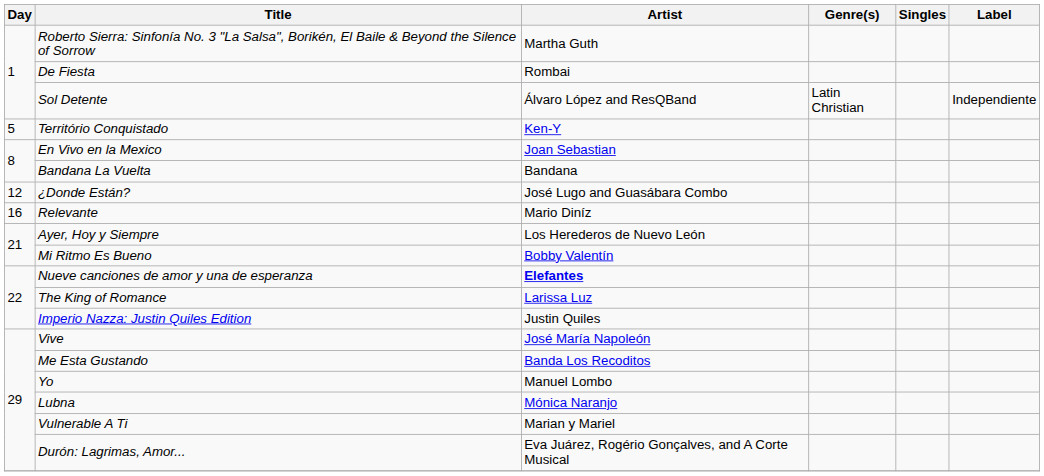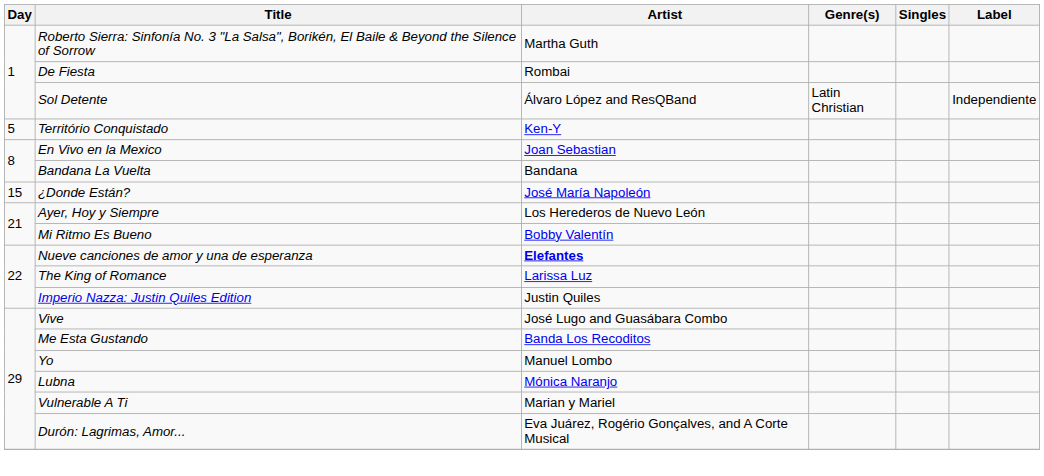 <table class="wikitable sortable" style="text-align: left;">
 <tr>
 <th>Day</th>
 <th>Title</th>
 <th>Artist</th>
 <th>Genre(s)</th>
 <th>Singles</th>
 <th>Label</th>
 </tr>
 <tr>
 <td rowspan="3">1</td>
 <td><em>Roberto Sierra: Sinfonía No. 3 "La Salsa", Borikén, El Baile & Beyond the Silence of Sorrow</em></td>
 <td>Martha Guth</td>
 <td></td>
 <td></td>
 <td></td>
 </tr>
 <tr>
 <td><em>De Fiesta</em></td>
 <td>Rombai</td>
 <td></td>
 <td></td>
 <td></td>
 </tr>
 <tr>
 <td><em>Sol Detente</em></td>
 <td>Álvaro López and ResQBand</td>
 <td>Latin Christian</td>
 <td></td>
 <td>Independiente</td>
 </tr>
 <tr>
 <td>5</td>
 <td><em>Território Conquistado</em></td>
 <td><a href='#'>Ken-Y</a></td>
 <td></td>
 <td></td>
 <td></td>
 </tr>
 <tr>
 <td rowspan="2">8</td>
 <td><em>En Vivo en la Mexico</em></td>
 <td><a href='#'>Joan Sebastian</a></td>
 <td></td>
 <td></td>
 <td></td>
 </tr>
 <tr>
 <td><em>Bandana La Vuelta</em></td>
 <td>Bandana</td>
 <td></td>
 <td></td>
 <td></td>
 </tr>
 <tr>
-<td>12</td>
+<td>15</td>
 <td><em>¿Donde Están?</em></td>
-<td>José Lugo and Guasábara Combo</td>
-<td></td>
-<td></td>
-<td></td>
-</tr>
-<tr>
-<td>16</td>
-<td><em>Relevante</em></td>
-<td>Mario Diníz</td>
+<td><a href='#'>José María Napoleón</a></td>
 <td></td>
 <td></td>
 <td></td>
 </tr>
 <tr>
 <td rowspan="2">21</td>
 <td><em>Ayer, Hoy y Siempre</em></td>
 <td>Los Herederos de Nuevo León</td>
 <td></td>
 <td></td>
 <td></td>
 </tr>
 <tr>
 <td><em>Mi Ritmo Es Bueno</em></td>
 <td><a href='#'>Bobby Valentín</a></td>
 <td></td>
 <td></td>
 <td></td>
 </tr>
 <tr>
 <td rowspan="3">22</td>
 <td><em>Nueve canciones de amor y una de esperanza</em></td>
 <td><strong><a href='#'>Elefantes</a></strong></td>
 <td></td>
 <td></td>
 <td></td>
 </tr>
 <tr>
 <td><em>The King of Romance</em></td>
 <td><a href='#'>Larissa Luz</a></td>
 <td></td>
 <td></td>
 <td></td>
 </tr>
 <tr>
 <td><em><a href='#'>Imperio Nazza: Justin Quiles Edition</a></em></td>
 <td>Justin Quiles</td>
 <td></td>
 <td></td>
 <td></td>
 </tr>
 <tr>
 <td rowspan="6">29</td>
 <td><em>Vive</em></td>
-<td><a href='#'>José María Napoleón</a></td>
+<td>José Lugo and Guasábara Combo</td>
 <td></td>
 <td></td>
 <td></td>
 </tr>
 <tr>
 <td><em>Me Esta Gustando</em></td>
 <td><a href='#'>Banda Los Recoditos</a></td>
 <td></td>
 <td></td>
 <td></td>
 </tr>
 <tr>
 <td><em>Yo</em></td>
 <td>Manuel Lombo</td>
 <td></td>
 <td></td>
 <td></td>
 </tr>
 <tr>
 <td><em>Lubna</em></td>
 <td><a href='#'>Mónica Naranjo</a></td>
 <td></td>
 <td></td>
 <td></td>
 </tr>
 <tr>
 <td><em>Vulnerable A Ti</em></td>
 <td>Marian y Mariel</td>
 <td></td>
 <td></td>
 <td></td>
 </tr>
 <tr>
 <td><em>Durón: Lagrimas, Amor...</em></td>
 <td>Eva Juárez, Rogério Gonçalves, and A Corte Musical</td>
 <td></td>
 <td></td>
 <td></td>
 </tr>
 <tr>
 </tr>
 </table>
